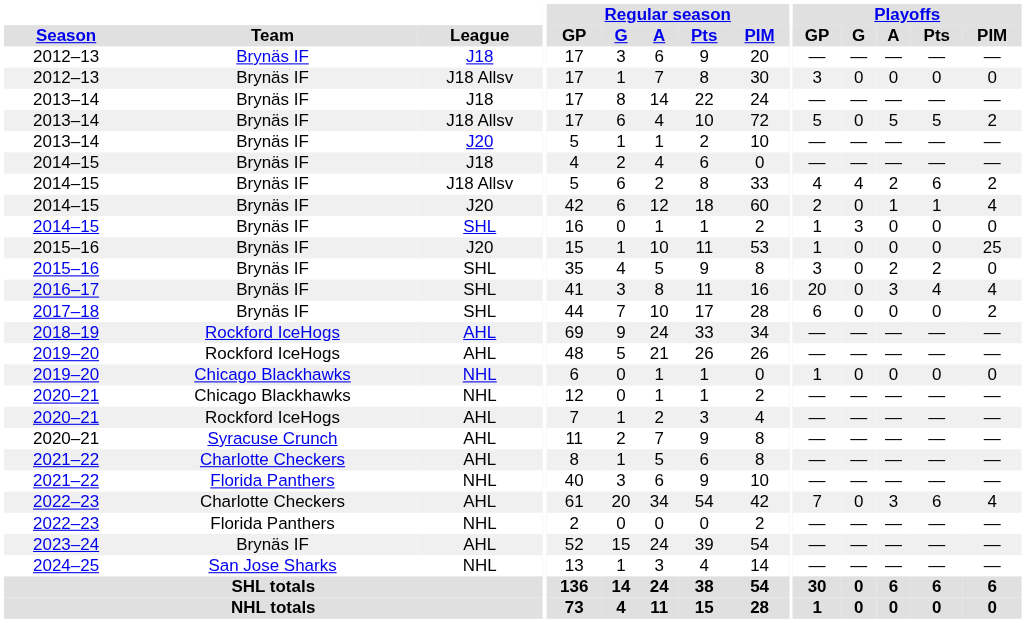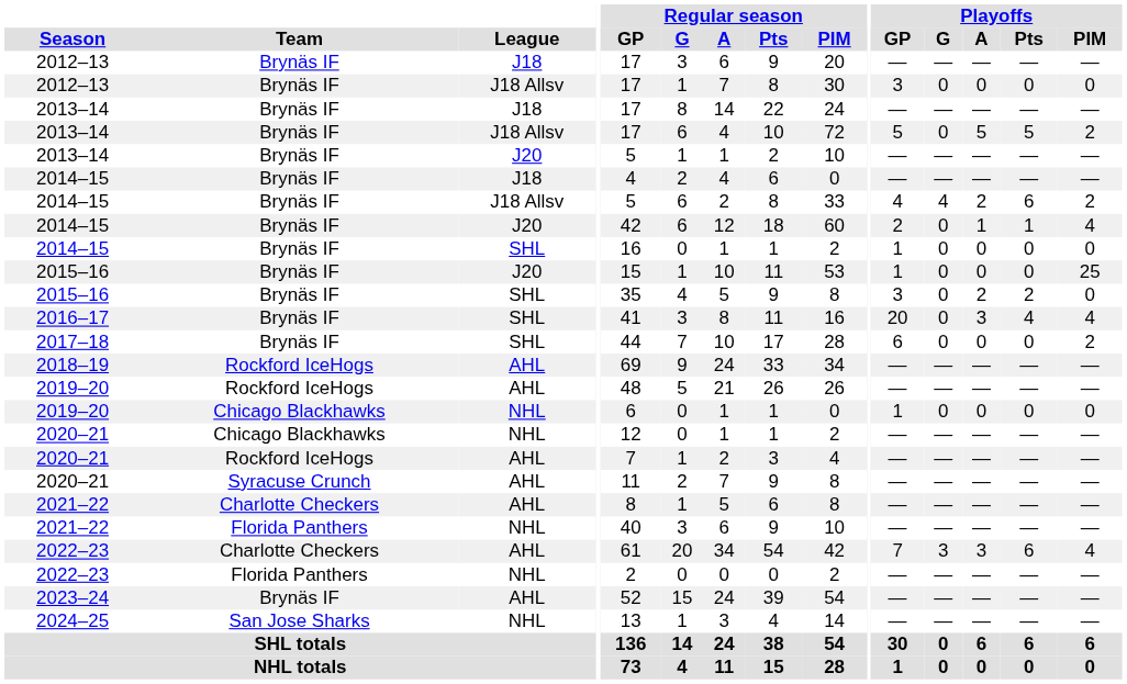 <table border="0" cellpadding="1" cellspacing="0" style="text-align:center; width:60em">
 <tr bgcolor="#e0e0e0">
 <th colspan="3" bgcolor="#ffffff"></th>
 <th rowspan="99" bgcolor="#ffffff"></th>
 <th colspan="5"><a href='#'>Regular season</a></th>
 <th rowspan="99" bgcolor="#ffffff"></th>
 <th colspan="5"><a href='#'>Playoffs</a></th>
 </tr>
 <tr bgcolor="#e0e0e0">
 <th><a href='#'>Season</a></th>
 <th>Team</th>
 <th>League</th>
 <th>GP</th>
 <th><a href='#'>G</a></th>
 <th><a href='#'>A</a></th>
 <th><a href='#'>Pts</a></th>
 <th><a href='#'>PIM</a></th>
 <th>GP</th>
 <th>G</th>
 <th>A</th>
 <th>Pts</th>
 <th>PIM</th>
 </tr>
 <tr>
 <td>2012–13</td>
 <td><a href='#'>Brynäs IF</a></td>
 <td><a href='#'>J18</a></td>
 <td>17</td>
 <td>3</td>
 <td>6</td>
 <td>9</td>
 <td>20</td>
 <td>—</td>
 <td>—</td>
 <td>—</td>
 <td>—</td>
 <td>—</td>
 </tr>
 <tr bgcolor="#f0f0f0">
 <td>2012–13</td>
 <td>Brynäs IF</td>
 <td>J18 Allsv</td>
 <td>17</td>
 <td>1</td>
 <td>7</td>
 <td>8</td>
 <td>30</td>
 <td>3</td>
 <td>0</td>
 <td>0</td>
 <td>0</td>
 <td>0</td>
 </tr>
 <tr>
 <td>2013–14</td>
 <td>Brynäs IF</td>
 <td>J18</td>
 <td>17</td>
 <td>8</td>
 <td>14</td>
 <td>22</td>
 <td>24</td>
 <td>—</td>
 <td>—</td>
 <td>—</td>
 <td>—</td>
 <td>—</td>
 </tr>
 <tr bgcolor="#f0f0f0">
 <td>2013–14</td>
 <td>Brynäs IF</td>
 <td>J18 Allsv</td>
 <td>17</td>
 <td>6</td>
 <td>4</td>
 <td>10</td>
 <td>72</td>
 <td>5</td>
 <td>0</td>
 <td>5</td>
 <td>5</td>
 <td>2</td>
 </tr>
 <tr>
 <td>2013–14</td>
 <td>Brynäs IF</td>
 <td><a href='#'>J20</a></td>
 <td>5</td>
 <td>1</td>
 <td>1</td>
 <td>2</td>
 <td>10</td>
 <td>—</td>
 <td>—</td>
 <td>—</td>
 <td>—</td>
 <td>—</td>
 </tr>
 <tr bgcolor="#f0f0f0">
 <td>2014–15</td>
 <td>Brynäs IF</td>
 <td>J18</td>
 <td>4</td>
 <td>2</td>
 <td>4</td>
 <td>6</td>
 <td>0</td>
 <td>—</td>
 <td>—</td>
 <td>—</td>
 <td>—</td>
 <td>—</td>
 </tr>
 <tr>
 <td>2014–15</td>
 <td>Brynäs IF</td>
 <td>J18 Allsv</td>
 <td>5</td>
 <td>6</td>
 <td>2</td>
 <td>8</td>
 <td>33</td>
 <td>4</td>
 <td>4</td>
 <td>2</td>
 <td>6</td>
 <td>2</td>
 </tr>
 <tr bgcolor="#f0f0f0">
 <td>2014–15</td>
 <td>Brynäs IF</td>
 <td>J20</td>
 <td>42</td>
 <td>6</td>
 <td>12</td>
 <td>18</td>
 <td>60</td>
 <td>2</td>
 <td>0</td>
 <td>1</td>
 <td>1</td>
 <td>4</td>
 </tr>
 <tr>
 <td><a href='#'>2014–15</a></td>
 <td>Brynäs IF</td>
 <td><a href='#'>SHL</a></td>
 <td>16</td>
 <td>0</td>
 <td>1</td>
 <td>1</td>
 <td>2</td>
 <td>1</td>
-<td>3</td>
+<td>0</td>
 <td>0</td>
 <td>0</td>
 <td>0</td>
 </tr>
 <tr bgcolor="#f0f0f0">
 <td>2015–16</td>
 <td>Brynäs IF</td>
 <td>J20</td>
 <td>15</td>
 <td>1</td>
 <td>10</td>
 <td>11</td>
 <td>53</td>
 <td>1</td>
 <td>0</td>
 <td>0</td>
 <td>0</td>
 <td>25</td>
 </tr>
 <tr>
 <td><a href='#'>2015–16</a></td>
 <td>Brynäs IF</td>
 <td>SHL</td>
 <td>35</td>
 <td>4</td>
 <td>5</td>
 <td>9</td>
 <td>8</td>
 <td>3</td>
 <td>0</td>
 <td>2</td>
 <td>2</td>
 <td>0</td>
 </tr>
 <tr bgcolor="#f0f0f0">
 <td><a href='#'>2016–17</a></td>
 <td>Brynäs IF</td>
 <td>SHL</td>
 <td>41</td>
 <td>3</td>
 <td>8</td>
 <td>11</td>
 <td>16</td>
 <td>20</td>
 <td>0</td>
 <td>3</td>
 <td>4</td>
 <td>4</td>
 </tr>
 <tr>
 <td><a href='#'>2017–18</a></td>
 <td>Brynäs IF</td>
 <td>SHL</td>
 <td>44</td>
 <td>7</td>
 <td>10</td>
 <td>17</td>
 <td>28</td>
 <td>6</td>
 <td>0</td>
 <td>0</td>
 <td>0</td>
 <td>2</td>
 </tr>
 <tr bgcolor="#f0f0f0">
 <td><a href='#'>2018–19</a></td>
 <td><a href='#'>Rockford IceHogs</a></td>
 <td><a href='#'>AHL</a></td>
 <td>69</td>
 <td>9</td>
 <td>24</td>
 <td>33</td>
 <td>34</td>
 <td>—</td>
 <td>—</td>
 <td>—</td>
 <td>—</td>
 <td>—</td>
 </tr>
 <tr>
 <td><a href='#'>2019–20</a></td>
 <td>Rockford IceHogs</td>
 <td>AHL</td>
 <td>48</td>
 <td>5</td>
 <td>21</td>
 <td>26</td>
 <td>26</td>
 <td>—</td>
 <td>—</td>
 <td>—</td>
 <td>—</td>
 <td>—</td>
 </tr>
 <tr bgcolor="#f0f0f0">
 <td><a href='#'>2019–20</a></td>
 <td><a href='#'>Chicago Blackhawks</a></td>
 <td><a href='#'>NHL</a></td>
 <td>6</td>
 <td>0</td>
 <td>1</td>
 <td>1</td>
 <td>0</td>
 <td>1</td>
 <td>0</td>
 <td>0</td>
 <td>0</td>
 <td>0</td>
 </tr>
 <tr>
 <td><a href='#'>2020–21</a></td>
 <td>Chicago Blackhawks</td>
 <td>NHL</td>
 <td>12</td>
 <td>0</td>
 <td>1</td>
 <td>1</td>
 <td>2</td>
 <td>—</td>
 <td>—</td>
 <td>—</td>
 <td>—</td>
 <td>—</td>
 </tr>
 <tr bgcolor="#f0f0f0">
 <td><a href='#'>2020–21</a></td>
 <td>Rockford IceHogs</td>
 <td>AHL</td>
 <td>7</td>
 <td>1</td>
 <td>2</td>
 <td>3</td>
 <td>4</td>
 <td>—</td>
 <td>—</td>
 <td>—</td>
 <td>—</td>
 <td>—</td>
 </tr>
 <tr>
 <td>2020–21</td>
 <td><a href='#'>Syracuse Crunch</a></td>
 <td>AHL</td>
 <td>11</td>
 <td>2</td>
 <td>7</td>
 <td>9</td>
 <td>8</td>
 <td>—</td>
 <td>—</td>
 <td>—</td>
 <td>—</td>
 <td>—</td>
 </tr>
 <tr bgcolor="#f0f0f0">
 <td><a href='#'>2021–22</a></td>
 <td><a href='#'>Charlotte Checkers</a></td>
 <td>AHL</td>
 <td>8</td>
 <td>1</td>
 <td>5</td>
 <td>6</td>
 <td>8</td>
 <td>—</td>
 <td>—</td>
 <td>—</td>
 <td>—</td>
 <td>—</td>
 </tr>
 <tr>
 <td><a href='#'>2021–22</a></td>
 <td><a href='#'>Florida Panthers</a></td>
 <td>NHL</td>
 <td>40</td>
 <td>3</td>
 <td>6</td>
 <td>9</td>
 <td>10</td>
 <td>—</td>
 <td>—</td>
 <td>—</td>
 <td>—</td>
 <td>—</td>
 </tr>
 <tr bgcolor="#f0f0f0">
 <td><a href='#'>2022–23</a></td>
 <td>Charlotte Checkers</td>
 <td>AHL</td>
 <td>61</td>
 <td>20</td>
 <td>34</td>
 <td>54</td>
 <td>42</td>
 <td>7</td>
-<td>0</td>
+<td>3</td>
 <td>3</td>
 <td>6</td>
 <td>4</td>
 </tr>
 <tr>
 <td><a href='#'>2022–23</a></td>
 <td>Florida Panthers</td>
 <td>NHL</td>
 <td>2</td>
 <td>0</td>
 <td>0</td>
 <td>0</td>
 <td>2</td>
 <td>—</td>
 <td>—</td>
 <td>—</td>
 <td>—</td>
 <td>—</td>
 </tr>
 <tr bgcolor="#f0f0f0">
 <td><a href='#'>2023–24</a></td>
 <td>Brynäs IF</td>
 <td>AHL</td>
 <td>52</td>
 <td>15</td>
 <td>24</td>
 <td>39</td>
 <td>54</td>
 <td>—</td>
 <td>—</td>
 <td>—</td>
 <td>—</td>
 <td>—</td>
 </tr>
 <tr>
 <td><a href='#'>2024–25</a></td>
 <td><a href='#'>San Jose Sharks</a></td>
 <td>NHL</td>
 <td>13</td>
 <td>1</td>
 <td>3</td>
 <td>4</td>
 <td>14</td>
 <td>—</td>
 <td>—</td>
 <td>—</td>
 <td>—</td>
 <td>—</td>
 </tr>
 <tr bgcolor="#e0e0e0">
 <th colspan="3">SHL totals</th>
 <th>136</th>
 <th>14</th>
 <th>24</th>
 <th>38</th>
 <th>54</th>
 <th>30</th>
 <th>0</th>
 <th>6</th>
 <th>6</th>
 <th>6</th>
 </tr>
 <tr bgcolor="#e0e0e0">
 <th colspan="3">NHL totals</th>
 <th>73</th>
 <th>4</th>
 <th>11</th>
 <th>15</th>
 <th>28</th>
 <th>1</th>
 <th>0</th>
 <th>0</th>
 <th>0</th>
 <th>0</th>
 </tr>
 </table>
